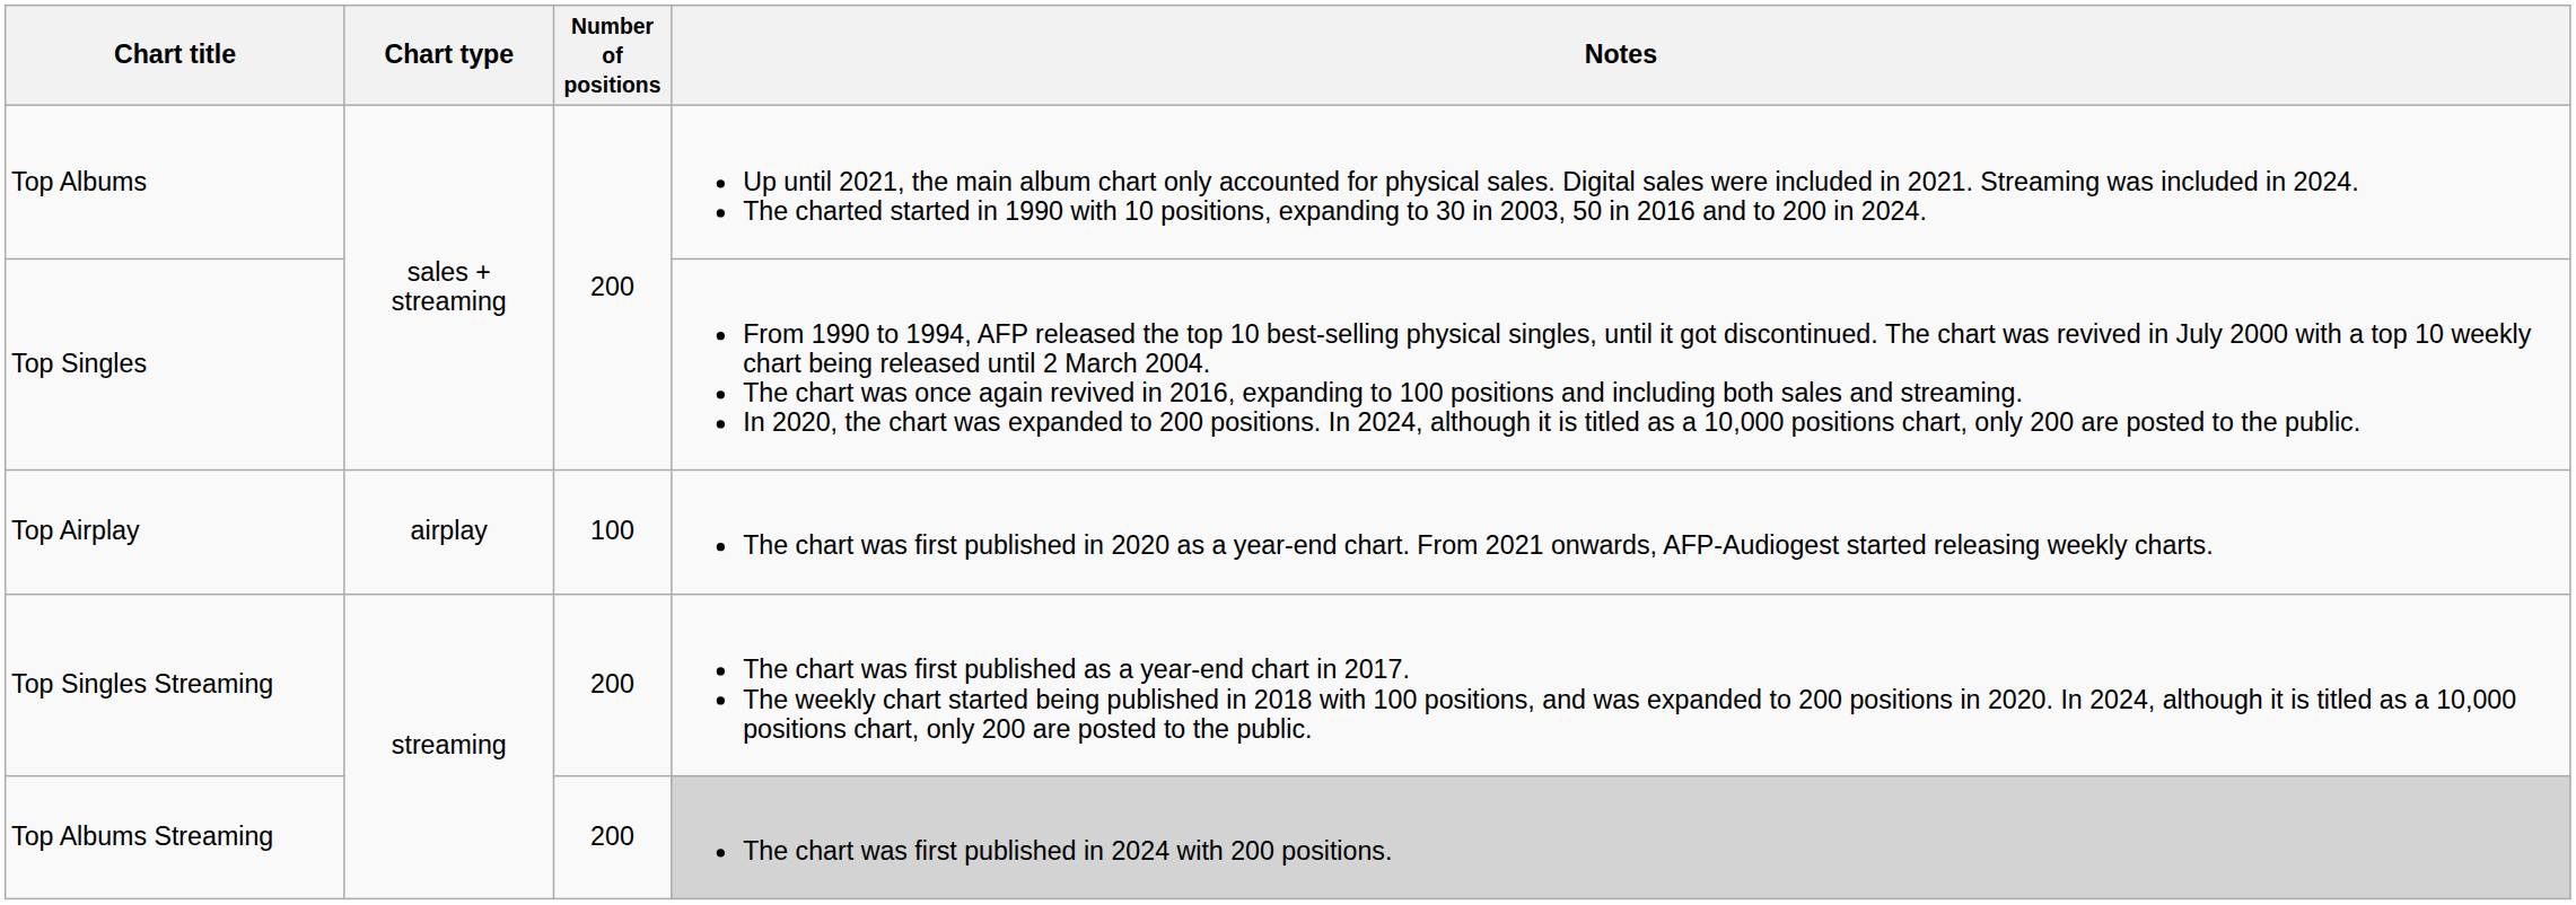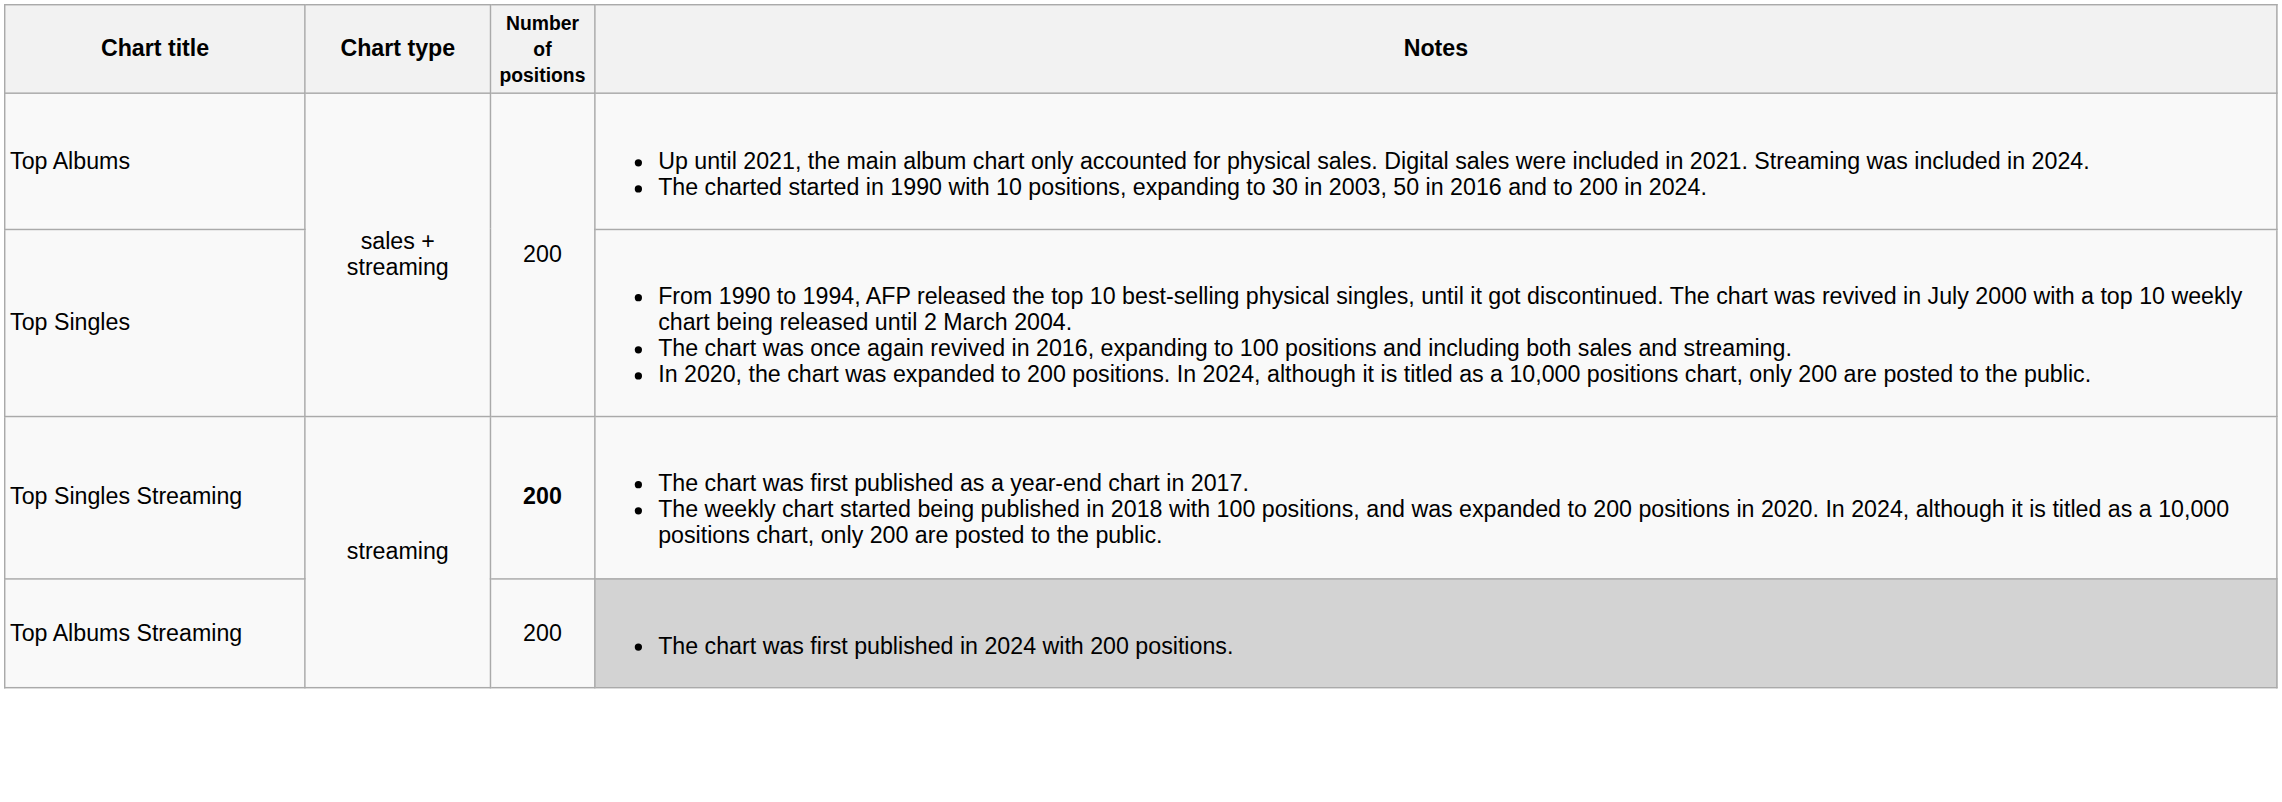 <table class="wikitable sortable">
 <tr>
 <th width=200>Chart title</th>
 <th width=120>Chart type</th>
 <th><small>Number of<br>positions</small></th>
 <th class="unsortable">Notes</th>
 </tr>
 <tr>
 <td>Top Albums</td>
 <td style="text-align:center;" rowspan="2">sales +<br>streaming</td>
 <td align=center rowspan="2">200</td>
 <td><br><ul><li>Up until 2021, the main album chart only accounted for physical sales. Digital sales were included in 2021. Streaming was included in 2024.</li><li>The charted started in 1990 with 10 positions, expanding to 30 in 2003, 50 in 2016 and to 200 in 2024.</li></ul></td>
 </tr>
 <tr>
 <td>Top Singles</td>
 <td><br><ul><li>From 1990 to 1994, AFP released the top 10 best-selling physical singles, until it got discontinued. The chart was revived in July 2000 with a top 10 weekly chart being released until 2 March 2004.</li><li>The chart was once again revived in 2016, expanding to 100 positions and including both sales and streaming.</li><li>In 2020, the chart was expanded to 200 positions. In 2024, although it is titled as a 10,000 positions chart, only 200 are posted to the public.</li></ul></td>
 </tr>
 <tr>
-<td>Top Airplay</td>
-<td style="text-align:center;">airplay</td>
-<td align=center>100</td>
-<td><br><ul><li>The chart was first published in 2020 as a year-end chart. From 2021 onwards, AFP-Audiogest started releasing weekly charts.</li></ul></td>
-</tr>
-<tr>
 <td>Top Singles Streaming</td>
 <td style="text-align:center;" rowspan="2">streaming</td>
-<td align=center>200</td>
+<td align=center><strong>200</strong></td>
 <td><br><ul><li>The chart was first published as a year-end chart in 2017.</li><li>The weekly chart started being published in 2018 with 100 positions, and was expanded to 200 positions in 2020. In 2024, although it is titled as a 10,000 positions chart, only 200 are posted to the public.</li></ul></td>
 </tr>
 <tr>
 <td>Top Albums Streaming</td>
 <td align=center>200</td>
 <td style="background: lightgrey;"><br><ul><li>The chart was first published in 2024 with 200 positions.</li></ul></td>
 </tr>
 </table>
